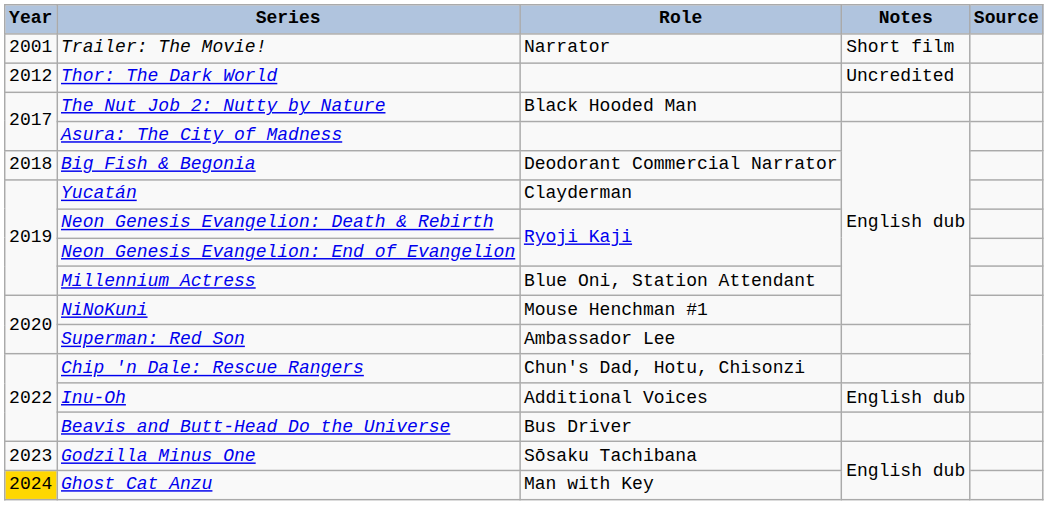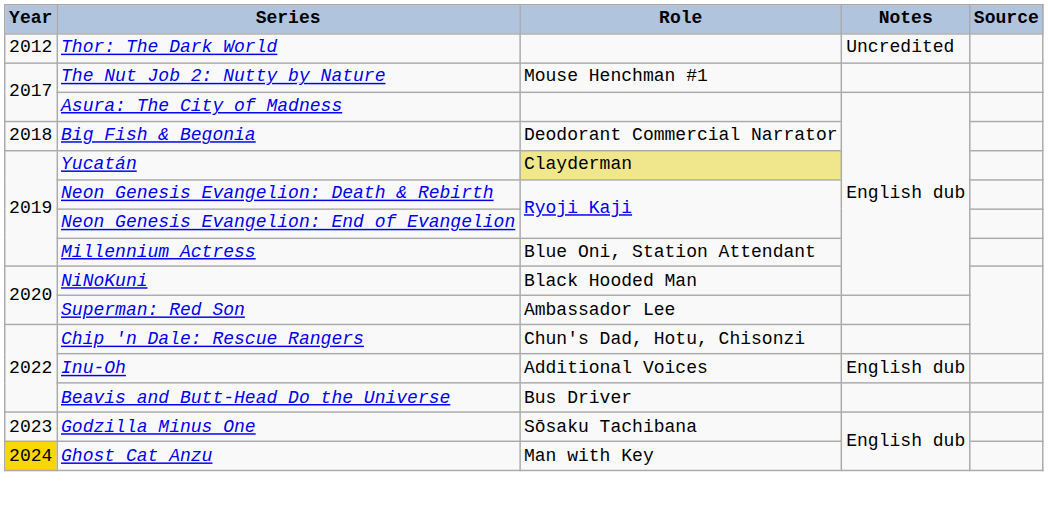 <table class="wikitable sortable plainrowheaders" style="width=95%;  font-size: 95%;">
 <tr>
 <th style="background:#b0c4de;">Year</th>
 <th style="background:#b0c4de;">Series</th>
 <th style="background:#b0c4de;">Role</th>
 <th style="background:#b0c4de;" class="unsortable">Notes</th>
 <th style="background:#b0c4de;" class="unsortable">Source</th>
-</tr>
-<tr>
-<td>2001</td>
-<td><em>Trailer: The Movie!</em></td>
-<td>Narrator</td>
-<td>Short film</td>
-<td></td>
 </tr>
 <tr>
 <td>2012</td>
 <td><em><a href='#'>Thor: The Dark World</a></em></td>
 <td></td>
 <td>Uncredited</td>
 <td></td>
 </tr>
 <tr>
 <td rowspan="2">2017</td>
 <td><em><a href='#'>The Nut Job 2: Nutty by Nature</a></em></td>
-<td>Black Hooded Man</td>
+<td>Mouse Henchman #1</td>
 <td></td>
 <td></td>
 </tr>
 <tr>
 <td><em><a href='#'>Asura: The City of Madness</a></em></td>
 <td></td>
 <td rowspan="7">English dub</td>
 <td></td>
 </tr>
 <tr>
 <td>2018</td>
 <td><em><a href='#'>Big Fish & Begonia</a></em></td>
 <td>Deodorant Commercial Narrator</td>
 <td></td>
 </tr>
 <tr>
 <td rowspan="4">2019</td>
 <td><em><a href='#'>Yucatán</a></em></td>
-<td>Clayderman</td>
+<td style="background: khaki;">Clayderman</td>
 <td></td>
 </tr>
 <tr>
 <td><em><a href='#'>Neon Genesis Evangelion: Death & Rebirth</a></em></td>
 <td rowspan="2"><a href='#'>Ryoji Kaji</a></td>
 <td></td>
 </tr>
 <tr>
 <td><em><a href='#'>Neon Genesis Evangelion: End of Evangelion</a></em></td>
 <td></td>
 </tr>
 <tr>
 <td><em><a href='#'>Millennium Actress</a></em></td>
 <td>Blue Oni, Station Attendant</td>
 <td></td>
 </tr>
 <tr>
 <td rowspan="2">2020</td>
 <td><em><a href='#'>NiNoKuni</a></em></td>
-<td>Mouse Henchman #1</td>
+<td>Black Hooded Man</td>
 <td rowspan="3"></td>
 </tr>
 <tr>
 <td><em><a href='#'>Superman: Red Son</a></em></td>
 <td>Ambassador Lee</td>
 <td></td>
 </tr>
 <tr>
 <td rowspan="3">2022</td>
 <td><em><a href='#'>Chip 'n Dale: Rescue Rangers</a></em></td>
 <td>Chun's Dad, Hotu, Chisonzi</td>
 <td></td>
 </tr>
 <tr>
 <td><em><a href='#'>Inu-Oh</a></em></td>
 <td>Additional Voices</td>
 <td>English dub</td>
 <td></td>
 </tr>
 <tr>
 <td><em><a href='#'>Beavis and Butt-Head Do the Universe</a></em></td>
 <td>Bus Driver</td>
 <td></td>
 <td></td>
 </tr>
 <tr>
 <td>2023</td>
 <td><em><a href='#'>Godzilla Minus One</a></em></td>
 <td>Sōsaku Tachibana</td>
 <td rowspan="2">English dub</td>
 <td></td>
 </tr>
 <tr>
 <td style="background: gold;">2024</td>
 <td><a href='#'><em>Ghost Cat Anzu</em></a></td>
 <td>Man with Key</td>
 <td></td>
 </tr>
 </table>
